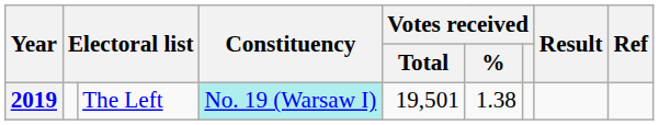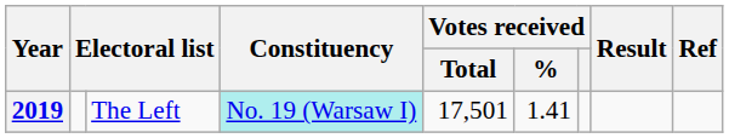 <table class="wikitable" style="font-size: 90%;">
 <tr>
 <th rowspan="2">Year</th>
 <th rowspan="2" colspan="2">Electoral list</th>
 <th rowspan="2">Constituency</th>
 <th colspan="3">Votes received</th>
 <th rowspan="2">Result</th>
 <th rowspan="2">Ref</th>
 </tr>
 <tr>
 <th>Total</th>
 <th>%</th>
 <th></th>
 </tr>
 <tr>
 <th><a href='#'>2019</a></th>
 <td></td>
 <td><a href='#'>The Left</a></td>
 <td style="background: paleturquoise;"><a href='#'>No. 19 (Warsaw I)</a></td>
-<td style="text-align: right;">19,501</td>
-<td style="text-align: right;">1.38</td>
+<td style="text-align: right;">17,501</td>
+<td style="text-align: right;">1.41</td>
 <td></td>
 <td></td>
 <td></td>
 </tr>
 </table>
